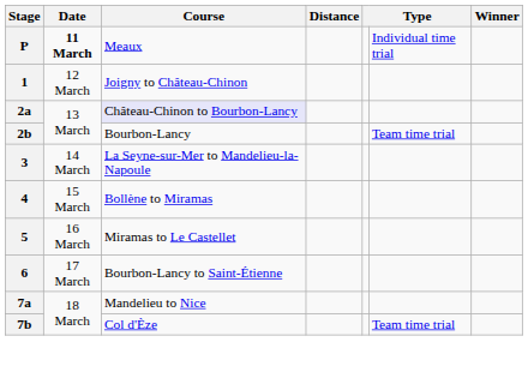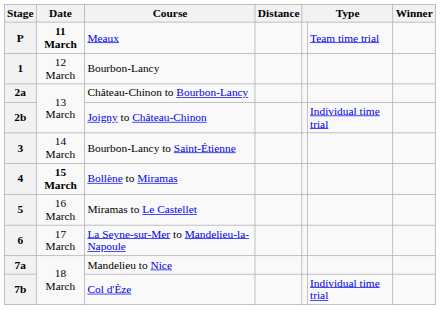 <table class="wikitable">
 <tr>
 <th scope="col">Stage</th>
 <th scope="col">Date</th>
 <th scope="col">Course</th>
 <th scope="col">Distance</th>
 <th scope="col" colspan="2">Type</th>
 <th scope=col>Winner</th>
 </tr>
 <tr>
 <th scope="row" style="text-align:center;">P</th>
 <td style="text-align:center;"><strong>11 March</strong></td>
 <td><a href='#'>Meaux</a></td>
 <td style="text-align:center;"></td>
 <td></td>
-<td><a href='#'>Individual time trial</a></td>
+<td><a href='#'>Team time trial</a></td>
 <td></td>
 </tr>
 <tr>
 <th scope="row" style="text-align:center;">1</th>
 <td style="text-align:center;">12 March</td>
-<td><a href='#'>Joigny</a> to <a href='#'>Château-Chinon</a></td>
+<td>Bourbon-Lancy</td>
 <td style="text-align:center;"></td>
 <td></td>
 <td></td>
 <td></td>
 </tr>
 <tr>
 <th scope="row" style="text-align:center;">2a</th>
 <td style="text-align:center;" rowspan=2>13 March</td>
-<td style="background: lavender;">Château-Chinon to <a href='#'>Bourbon-Lancy</a></td>
+<td>Château-Chinon to <a href='#'>Bourbon-Lancy</a></td>
 <td style="text-align:center;"></td>
 <td></td>
 <td></td>
 <td></td>
 </tr>
 <tr>
 <th scope="row" style="text-align:center;">2b</th>
-<td>Bourbon-Lancy</td>
+<td><a href='#'>Joigny</a> to <a href='#'>Château-Chinon</a></td>
 <td style="text-align:center;"></td>
 <td></td>
-<td><a href='#'>Team time trial</a></td>
+<td><a href='#'>Individual time trial</a></td>
 <td></td>
 </tr>
 <tr>
 <th scope="row" style="text-align:center;">3</th>
 <td style="text-align:center;">14 March</td>
-<td><a href='#'>La Seyne-sur-Mer</a> to <a href='#'>Mandelieu-la-Napoule</a></td>
+<td>Bourbon-Lancy to <a href='#'>Saint-Étienne</a></td>
 <td style="text-align:center;"></td>
 <td></td>
 <td></td>
 <td></td>
 </tr>
 <tr>
 <th scope="row" style="text-align:center;">4</th>
-<td style="text-align:center;">15 March</td>
+<td style="text-align:center;"><strong>15 March</strong></td>
 <td><a href='#'>Bollène</a> to <a href='#'>Miramas</a></td>
 <td style="text-align:center;"></td>
 <td></td>
 <td></td>
 <td></td>
 </tr>
 <tr>
 <th scope="row" style="text-align:center;">5</th>
 <td style="text-align:center;">16 March</td>
 <td>Miramas to <a href='#'>Le Castellet</a></td>
 <td style="text-align:center;"></td>
 <td></td>
 <td></td>
 <td></td>
 </tr>
 <tr>
 <th scope="row" style="text-align:center;">6</th>
 <td style="text-align:center;">17 March</td>
-<td>Bourbon-Lancy to <a href='#'>Saint-Étienne</a></td>
+<td><a href='#'>La Seyne-sur-Mer</a> to <a href='#'>Mandelieu-la-Napoule</a></td>
 <td style="text-align:center;"></td>
 <td></td>
 <td></td>
 <td></td>
 </tr>
 <tr>
 <th scope="row" style="text-align:center;">7a</th>
 <td style="text-align:center;" rowspan=2>18 March</td>
 <td>Mandelieu to <a href='#'>Nice</a></td>
 <td style="text-align:center;"></td>
 <td></td>
 <td></td>
 <td></td>
 </tr>
 <tr>
 <th scope="row" style="text-align:center;">7b</th>
 <td><a href='#'>Col d'Èze</a></td>
 <td style="text-align:center;"></td>
 <td></td>
-<td><a href='#'>Team time trial</a></td>
+<td><a href='#'>Individual time trial</a></td>
 <td></td>
 </tr>
 </table>
